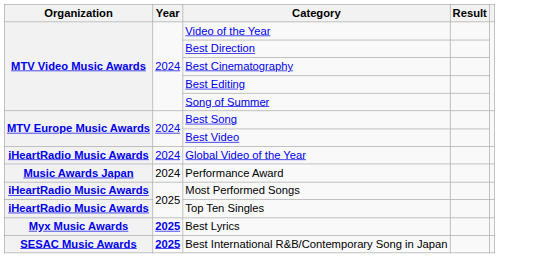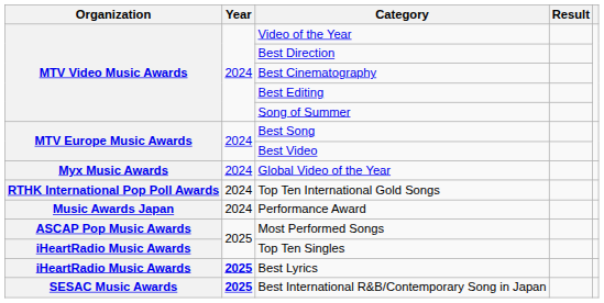 <table class="wikitable sortable plainrowheaders" style="border:none; margin:0;">
 <tr>
 <th scope="col">Organization</th>
 <th scope="col">Year</th>
 <th scope="col">Category</th>
 <th scope="col">Result</th>
 <th scope="col" class="unsortable"></th>
 </tr>
 <tr>
 <th scope="row" rowspan="5"><a href='#'>MTV Video Music Awards</a></th>
 <td rowspan="5"><a href='#'>2024</a></td>
 <td><a href='#'>Video of the Year</a></td>
 <td></td>
 <td style="text-align:center" rowspan="5"></td>
 </tr>
 <tr>
 <td><a href='#'>Best Direction</a></td>
 <td></td>
 </tr>
 <tr>
 <td><a href='#'>Best Cinematography</a></td>
 <td></td>
 </tr>
 <tr>
 <td><a href='#'>Best Editing</a></td>
 <td></td>
 </tr>
 <tr>
 <td><a href='#'>Song of Summer</a></td>
 <td></td>
 </tr>
 <tr>
 <th scope="row" rowspan="2"><a href='#'>MTV Europe Music Awards</a></th>
 <td rowspan="2"><a href='#'>2024</a></td>
 <td><a href='#'>Best Song</a></td>
 <td></td>
 <td style="text-align:center" rowspan="2"></td>
 </tr>
 <tr>
 <td><a href='#'>Best Video</a></td>
 <td></td>
 </tr>
 <tr>
-<th scope="row"><a href='#'>iHeartRadio Music Awards</a></th>
+<th scope="row"><a href='#'>Myx Music Awards</a></th>
 <td><a href='#'>2024</a></td>
 <td><a href='#'>Global Video of the Year</a></td>
 <td></td>
 <td style="text-align:center"></td>
+</tr>
+<tr>
+<th scope="row"><a href='#'>RTHK International Pop Poll Awards</a></th>
+<td>2024</td>
+<td>Top Ten International Gold Songs</td>
+<td></td>
+<td style="text-align:center;"></td>
 </tr>
 <tr>
 <th scope="row"><a href='#'>Music Awards Japan</a></th>
 <td>2024</td>
 <td>Performance Award</td>
 <td></td>
 <td style="text-align:center;"></td>
 </tr>
 <tr>
-<th scope="row"><a href='#'>iHeartRadio Music Awards</a></th>
+<th scope="row"><a href='#'>ASCAP Pop Music Awards</a></th>
 <td rowspan="2">2025</td>
 <td>Most Performed Songs</td>
 <td></td>
 <td style="text-align:center;"></td>
 </tr>
 <tr>
 <th scope="row"><a href='#'>iHeartRadio Music Awards</a></th>
 <td>Top Ten Singles</td>
 <td></td>
 <td style="text-align:center;"></td>
 </tr>
 <tr>
-<th scope="row"><a href='#'>Myx Music Awards</a></th>
+<th scope="row"><a href='#'>iHeartRadio Music Awards</a></th>
 <td><strong><a href='#'>2025</a></strong></td>
 <td>Best Lyrics</td>
 <td></td>
 <td style="text-align:center;"></td>
 </tr>
 <tr>
 <th scope="row"><a href='#'>SESAC Music Awards</a></th>
 <td><strong><a href='#'>2025</a></strong></td>
 <td>Best International R&B/Contemporary Song in Japan</td>
 <td></td>
 <td style="text-align:center"></td>
 </tr>
 </table>
